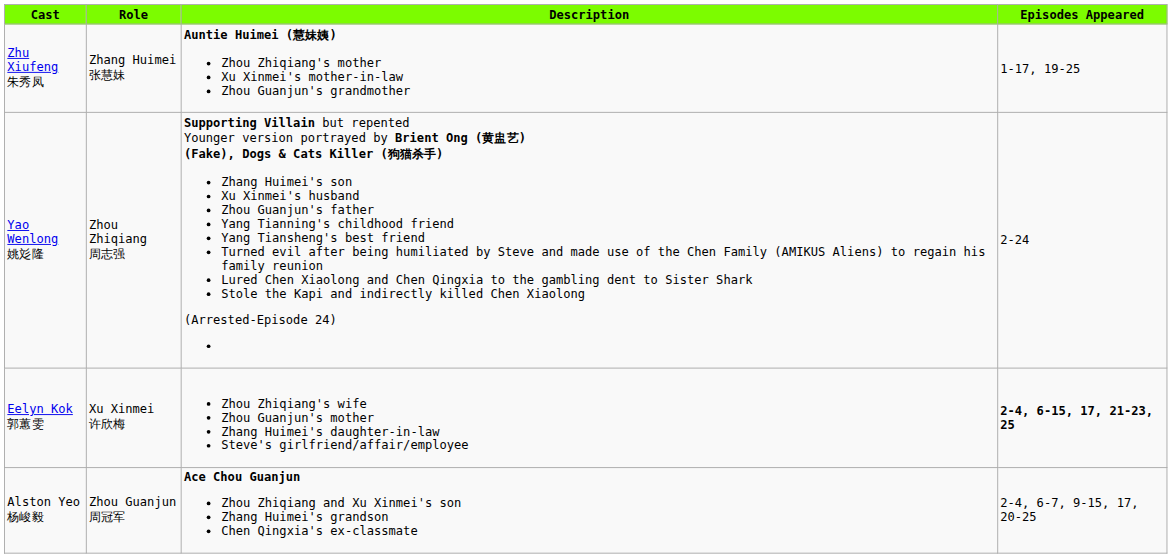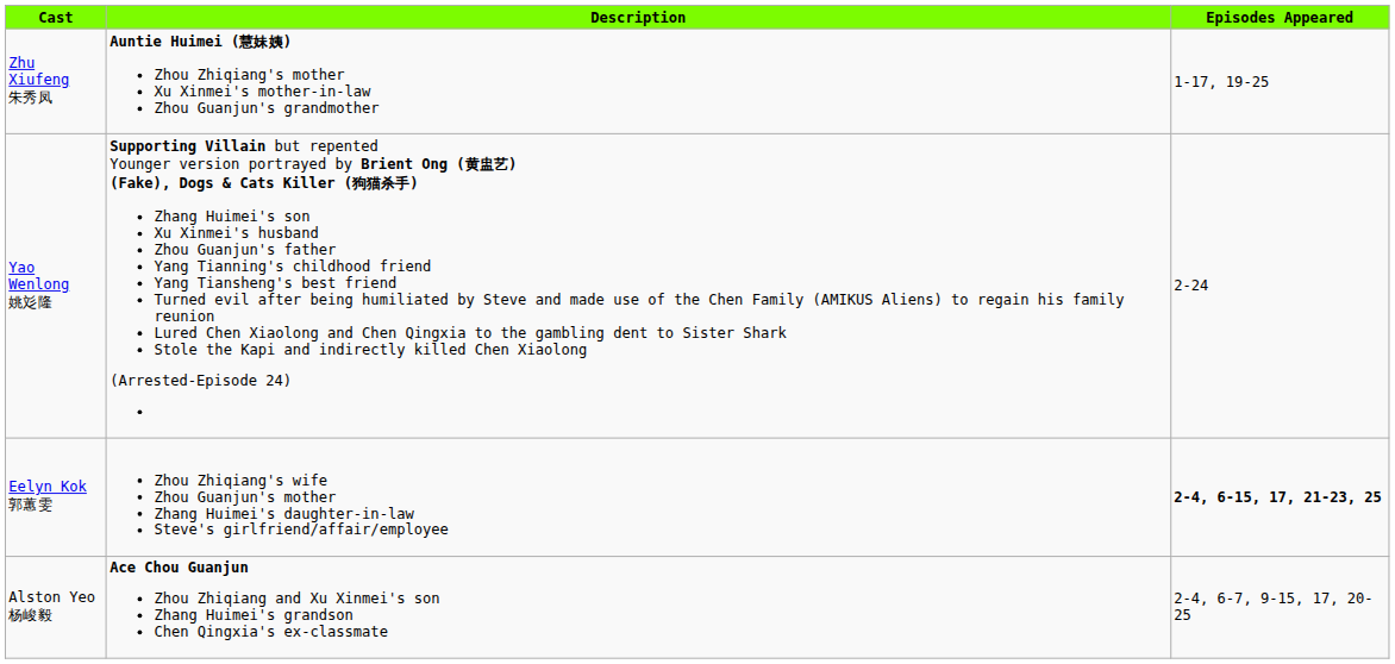 <table class="wikitable">
 <tr>
 <th style="background:LawnGreen; color:black">Cast</th>
-<th style="background:LawnGreen; color:black">Role</th>
 <th style="background:LawnGreen; color:black">Description</th>
 <th style="background:LawnGreen; color:black">Episodes Appeared</th>
 </tr>
 <tr>
 <td><a href='#'>Zhu Xiufeng</a> <br> 朱秀凤</td>
-<td>Zhang Huimei <br> 张慧妹</td>
 <td><strong>Auntie Huimei (慧妹姨)</strong><br><ul><li>Zhou Zhiqiang's mother</li><li>Xu Xinmei's mother-in-law</li><li>Zhou Guanjun's grandmother</li></ul></td>
 <td>1-17, 19-25</td>
 </tr>
 <tr>
 <td><a href='#'>Yao Wenlong</a> <br> 姚彣隆</td>
-<td>Zhou Zhiqiang <br> 周志强</td>
 <td><strong>Supporting Villain</strong> but repented<br> Younger version portrayed by <strong>Brient Ong (黄盅艺)</strong> <br> <strong>(Fake), Dogs & Cats Killer (狗猫杀手)</strong><br><ul><li>Zhang Huimei's son</li><li>Xu Xinmei's husband</li><li>Zhou Guanjun's father</li><li>Yang Tianning's childhood friend</li><li>Yang Tiansheng's best friend</li><li>Turned evil after being humiliated by Steve and made use of the Chen Family (AMIKUS Aliens) to regain his family reunion</li><li>Lured Chen Xiaolong and Chen Qingxia to the gambling dent to Sister Shark</li><li>Stole the Kapi and indirectly killed Chen Xiaolong</li></ul>(Arrested-Episode 24)<ul><li></li></ul></td>
 <td>2-24</td>
 </tr>
 <tr>
 <td><a href='#'>Eelyn Kok</a> <br> 郭蕙雯</td>
-<td>Xu Xinmei <br> 许欣梅</td>
 <td><br><ul><li>Zhou Zhiqiang's wife</li><li>Zhou Guanjun's mother</li><li>Zhang Huimei's daughter-in-law</li><li>Steve's girlfriend/affair/employee</li></ul></td>
 <td><strong>2-4, 6-15, 17, 21-23, 25</strong></td>
 </tr>
 <tr>
 <td>Alston Yeo <br> 杨峻毅</td>
-<td>Zhou Guanjun <br> 周冠军</td>
 <td><strong>Ace Chou Guanjun</strong><br><ul><li>Zhou Zhiqiang and Xu Xinmei's son</li><li>Zhang Huimei's grandson</li><li>Chen Qingxia's ex-classmate</li></ul></td>
 <td>2-4, 6-7, 9-15, 17, 20-25</td>
 </tr>
 </table>
